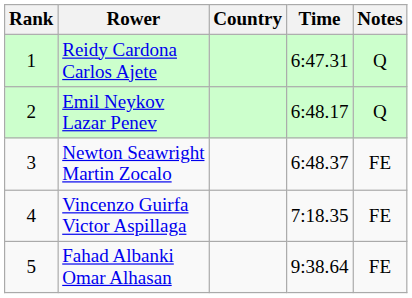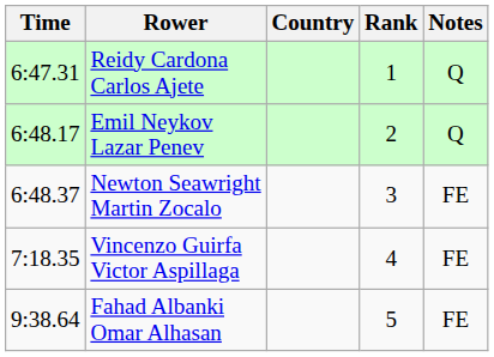 <table class="wikitable" style="text-align:center">
 <tr>
-<th>Rank</th>
+<th>Time</th>
 <th>Rower</th>
 <th>Country</th>
-<th>Time</th>
+<th>Rank</th>
 <th>Notes</th>
 </tr>
 <tr bgcolor=ccffcc>
-<td>1</td>
+<td>6:47.31</td>
 <td align="left"><a href='#'>Reidy Cardona</a><br><a href='#'>Carlos Ajete</a></td>
 <td align="left"></td>
-<td>6:47.31</td>
+<td>1</td>
 <td>Q</td>
 </tr>
 <tr bgcolor=ccffcc>
-<td>2</td>
+<td>6:48.17</td>
 <td align="left"><a href='#'>Emil Neykov</a><br><a href='#'>Lazar Penev</a></td>
 <td align="left"></td>
-<td>6:48.17</td>
+<td>2</td>
 <td>Q</td>
 </tr>
 <tr>
-<td>3</td>
+<td>6:48.37</td>
 <td align="left"><a href='#'>Newton Seawright</a><br><a href='#'>Martin Zocalo</a></td>
 <td align="left"></td>
-<td>6:48.37</td>
+<td>3</td>
 <td>FE</td>
 </tr>
 <tr>
-<td>4</td>
+<td>7:18.35</td>
 <td align="left"><a href='#'>Vincenzo Guirfa</a><br><a href='#'>Victor Aspillaga</a></td>
 <td align="left"></td>
-<td>7:18.35</td>
+<td>4</td>
 <td>FE</td>
 </tr>
 <tr>
-<td>5</td>
+<td>9:38.64</td>
 <td align="left"><a href='#'>Fahad Albanki</a><br><a href='#'>Omar Alhasan</a></td>
 <td align="left"></td>
-<td>9:38.64</td>
+<td>5</td>
 <td>FE</td>
 </tr>
 </table>
